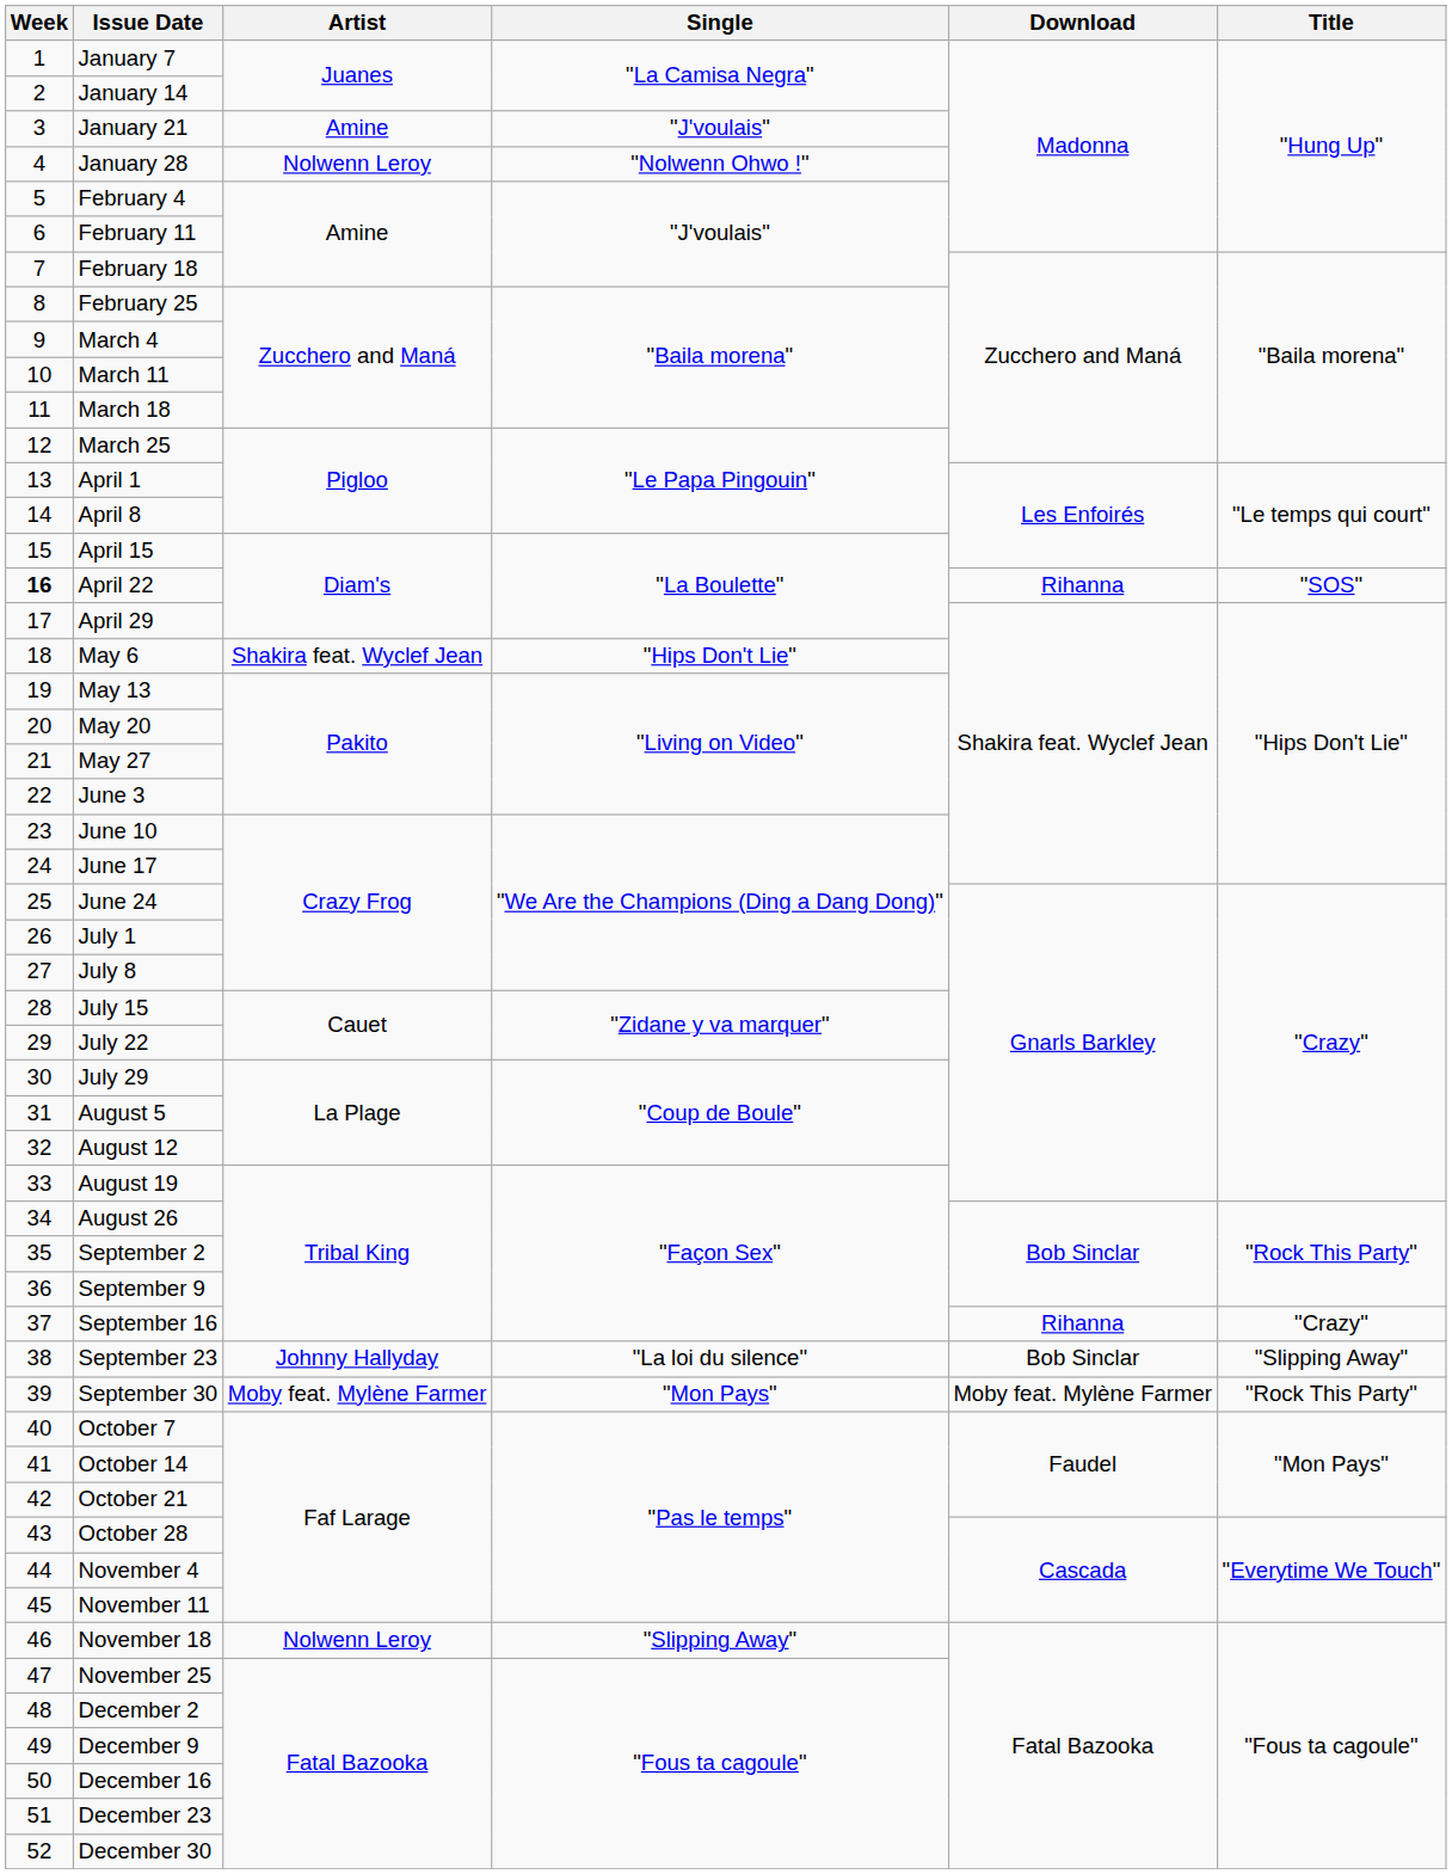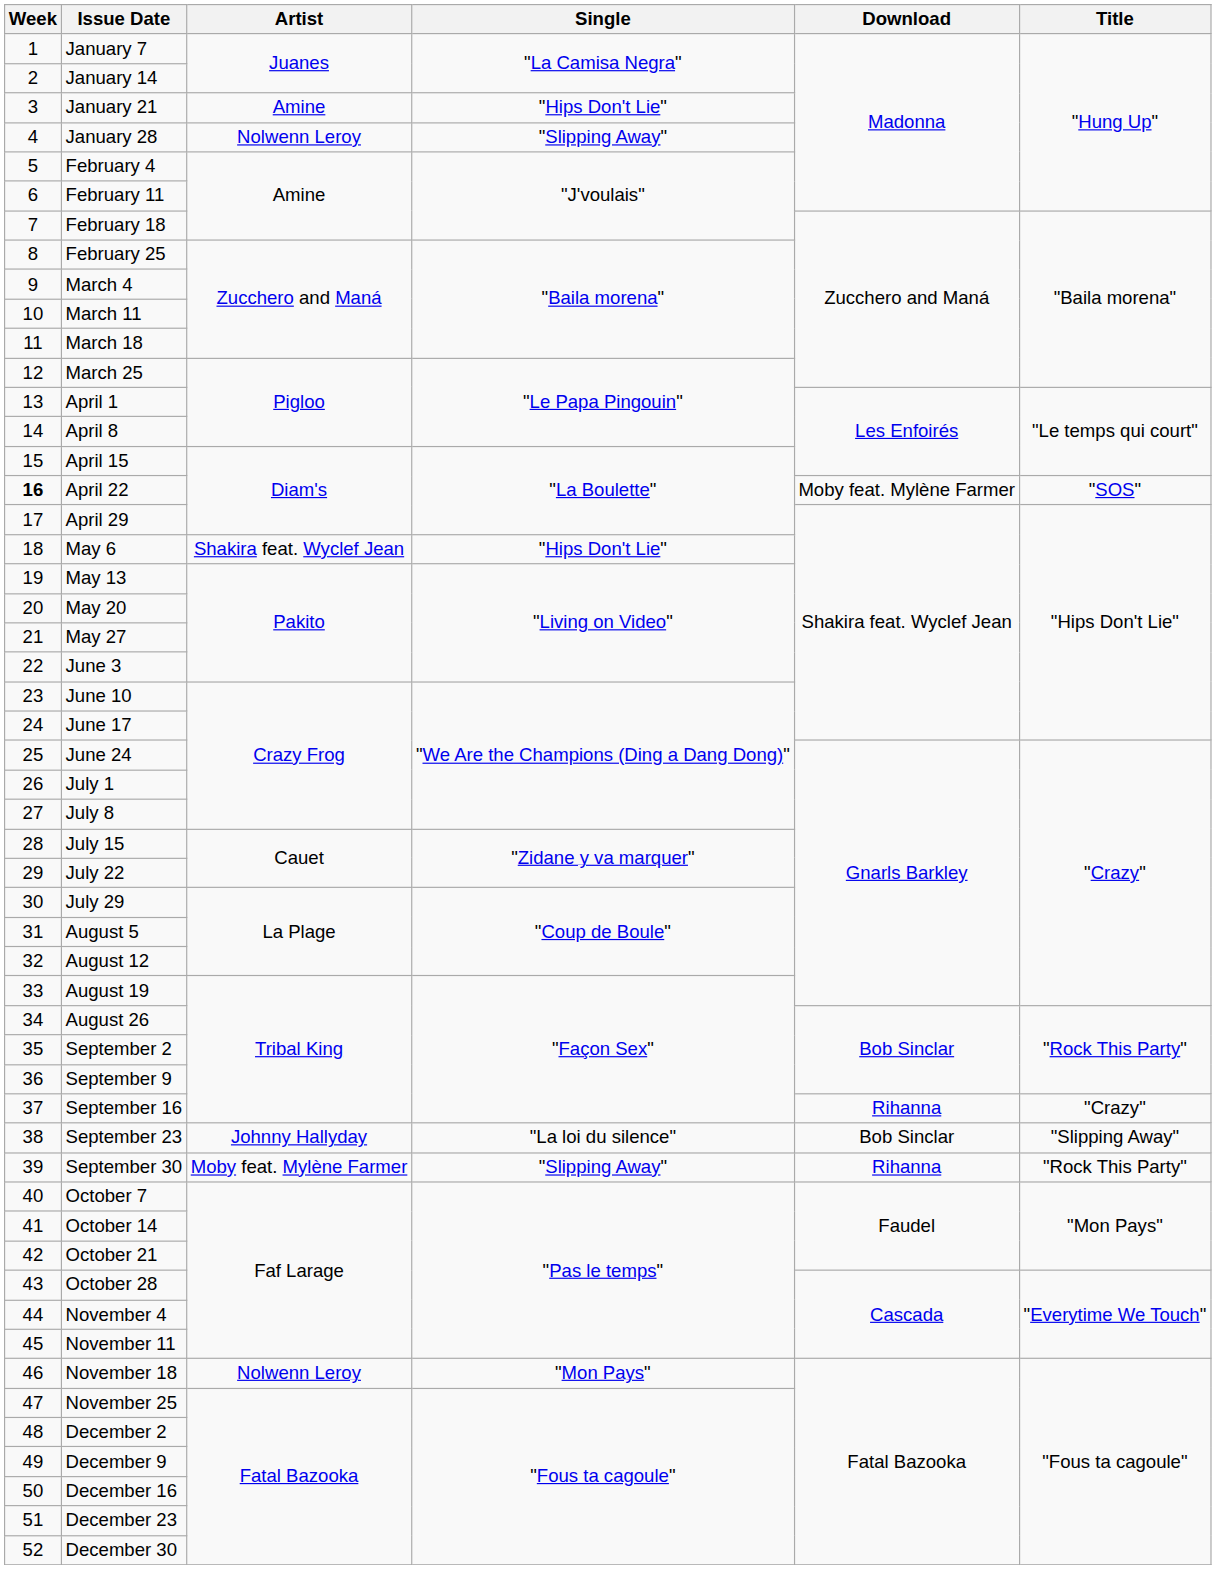 <table class="wikitable">
 <tr>
 <th>Week</th>
 <th>Issue Date</th>
 <th>Artist</th>
 <th>Single</th>
 <th>Download</th>
 <th>Title</th>
 </tr>
 <tr>
 <td style="text-align: center;">1</td>
 <td>January 7</td>
 <td rowspan="2" style="text-align: center;"><a href='#'>Juanes</a></td>
 <td rowspan="2" style="text-align: center;">"<a href='#'>La Camisa Negra</a>"</td>
 <td rowspan="6" style="text-align: center;"><a href='#'>Madonna</a></td>
 <td rowspan="6" style="text-align: center;">"<a href='#'>Hung Up</a>"</td>
 </tr>
 <tr>
 <td style="text-align: center;">2</td>
 <td>January 14</td>
 </tr>
 <tr>
 <td style="text-align: center;">3</td>
 <td>January 21</td>
 <td style="text-align: center;"><a href='#'>Amine</a></td>
-<td style="text-align: center;">"<a href='#'>J'voulais</a>"</td>
+<td style="text-align: center;">"<a href='#'>Hips Don't Lie</a>"</td>
 </tr>
 <tr>
 <td style="text-align: center;">4</td>
 <td>January 28</td>
 <td style="text-align: center;"><a href='#'>Nolwenn Leroy</a></td>
-<td style="text-align: center;">"<a href='#'>Nolwenn Ohwo !</a>"</td>
+<td style="text-align: center;">"<a href='#'>Slipping Away</a>"</td>
 </tr>
 <tr>
 <td style="text-align: center;">5</td>
 <td>February 4</td>
 <td rowspan="3" style="text-align: center;">Amine</td>
 <td rowspan="3" style="text-align: center;">"J'voulais"</td>
 </tr>
 <tr>
 <td style="text-align: center;">6</td>
 <td>February 11</td>
 </tr>
 <tr>
 <td style="text-align: center;">7</td>
 <td>February 18</td>
 <td rowspan="6" style="text-align: center;">Zucchero and Maná</td>
 <td rowspan="6" style="text-align: center;">"Baila morena"</td>
 </tr>
 <tr>
 <td style="text-align: center;">8</td>
 <td>February 25</td>
 <td rowspan="4" style="text-align: center;"><a href='#'>Zucchero</a> and <a href='#'>Maná</a></td>
 <td rowspan="4" style="text-align: center;">"<a href='#'>Baila morena</a>"</td>
 </tr>
 <tr>
 <td style="text-align: center;">9</td>
 <td>March 4</td>
 </tr>
 <tr>
 <td style="text-align: center;">10</td>
 <td>March 11</td>
 </tr>
 <tr>
 <td style="text-align: center;">11</td>
 <td>March 18</td>
 </tr>
 <tr>
 <td style="text-align: center;">12</td>
 <td>March 25</td>
 <td rowspan="3" style="text-align: center;"><a href='#'>Pigloo</a></td>
 <td rowspan="3" style="text-align: center;">"<a href='#'>Le Papa Pingouin</a>"</td>
 </tr>
 <tr>
 <td style="text-align: center;">13</td>
 <td>April 1</td>
 <td rowspan="3" style="text-align: center;"><a href='#'>Les Enfoirés</a></td>
 <td rowspan="3" style="text-align: center;">"Le temps qui court"</td>
 </tr>
 <tr>
 <td style="text-align: center;">14</td>
 <td>April 8</td>
 </tr>
 <tr>
 <td style="text-align: center;">15</td>
 <td>April 15</td>
 <td rowspan="3" style="text-align: center;"><a href='#'>Diam's</a></td>
 <td rowspan="3" style="text-align: center;">"<a href='#'>La Boulette</a>"</td>
 </tr>
 <tr>
 <td style="text-align: center;"><strong>16</strong></td>
 <td>April 22</td>
-<td style="text-align: center;"><a href='#'>Rihanna</a></td>
+<td style="text-align: center;">Moby feat. Mylène Farmer</td>
 <td style="text-align: center;">"<a href='#'>SOS</a>"</td>
 </tr>
 <tr>
 <td style="text-align: center;">17</td>
 <td>April 29</td>
 <td rowspan="8" style="text-align: center;">Shakira feat. Wyclef Jean</td>
 <td rowspan="8" style="text-align: center;">"Hips Don't Lie"</td>
 </tr>
 <tr>
 <td style="text-align: center;">18</td>
 <td>May 6</td>
 <td style="text-align: center;"><a href='#'>Shakira</a> feat. <a href='#'>Wyclef Jean</a></td>
 <td style="text-align: center;">"<a href='#'>Hips Don't Lie</a>"</td>
 </tr>
 <tr>
 <td style="text-align: center;">19</td>
 <td>May 13</td>
 <td rowspan="4" style="text-align: center;"><a href='#'>Pakito</a></td>
 <td rowspan="4" style="text-align: center;">"<a href='#'>Living on Video</a>"</td>
 </tr>
 <tr>
 <td style="text-align: center;">20</td>
 <td>May 20</td>
 </tr>
 <tr>
 <td style="text-align: center;">21</td>
 <td>May 27</td>
 </tr>
 <tr>
 <td style="text-align: center;">22</td>
 <td>June 3</td>
 </tr>
 <tr>
 <td style="text-align: center;">23</td>
 <td>June 10</td>
 <td rowspan="5" style="text-align: center;"><a href='#'>Crazy Frog</a></td>
 <td rowspan="5" style="text-align: center;">"<a href='#'>We Are the Champions (Ding a Dang Dong)</a>"</td>
 </tr>
 <tr>
 <td style="text-align: center;">24</td>
 <td>June 17</td>
 </tr>
 <tr>
 <td style="text-align: center;">25</td>
 <td>June 24</td>
 <td rowspan="9" style="text-align: center;"><a href='#'>Gnarls Barkley</a></td>
 <td rowspan="9" style="text-align: center;">"<a href='#'>Crazy</a>"</td>
 </tr>
 <tr>
 <td style="text-align: center;">26</td>
 <td>July 1</td>
 </tr>
 <tr>
 <td style="text-align: center;">27</td>
 <td>July 8</td>
 </tr>
 <tr>
 <td style="text-align: center;">28</td>
 <td>July 15</td>
 <td rowspan="2" style="text-align: center;">Cauet</td>
 <td rowspan="2" style="text-align: center;">"<a href='#'>Zidane y va marquer</a>"</td>
 </tr>
 <tr>
 <td style="text-align: center;">29</td>
 <td>July 22</td>
 </tr>
 <tr>
 <td style="text-align: center;">30</td>
 <td>July 29</td>
 <td rowspan="3" style="text-align: center;">La Plage</td>
 <td rowspan="3" style="text-align: center;">"<a href='#'>Coup de Boule</a>"</td>
 </tr>
 <tr>
 <td style="text-align: center;">31</td>
 <td>August 5</td>
 </tr>
 <tr>
 <td style="text-align: center;">32</td>
 <td>August 12</td>
 </tr>
 <tr>
 <td style="text-align: center;">33</td>
 <td>August 19</td>
 <td rowspan="5" style="text-align: center;"><a href='#'>Tribal King</a></td>
 <td rowspan="5" style="text-align: center;">"<a href='#'>Façon Sex</a>"</td>
 </tr>
 <tr>
 <td style="text-align: center;">34</td>
 <td>August 26</td>
 <td rowspan="3" style="text-align: center;"><a href='#'>Bob Sinclar</a></td>
 <td rowspan="3" style="text-align: center;">"<a href='#'>Rock This Party</a>"</td>
 </tr>
 <tr>
 <td style="text-align: center;">35</td>
 <td>September 2</td>
 </tr>
 <tr>
 <td style="text-align: center;">36</td>
 <td>September 9</td>
 </tr>
 <tr>
 <td style="text-align: center;">37</td>
 <td>September 16</td>
 <td style="text-align: center;"><a href='#'>Rihanna</a></td>
 <td style="text-align: center;">"Crazy"</td>
 </tr>
 <tr>
 <td style="text-align: center;">38</td>
 <td>September 23</td>
 <td style="text-align: center;"><a href='#'>Johnny Hallyday</a></td>
 <td style="text-align: center;">"La loi du silence"</td>
 <td style="text-align: center;">Bob Sinclar</td>
 <td style="text-align: center;">"Slipping Away"</td>
 </tr>
 <tr>
 <td style="text-align: center;">39</td>
 <td>September 30</td>
 <td style="text-align: center;"><a href='#'>Moby</a> feat. <a href='#'>Mylène Farmer</a></td>
-<td style="text-align: center;">"<a href='#'>Mon Pays</a>"</td>
-<td style="text-align: center;">Moby feat. Mylène Farmer</td>
+<td style="text-align: center;">"<a href='#'>Slipping Away</a>"</td>
+<td style="text-align: center;"><a href='#'>Rihanna</a></td>
 <td style="text-align: center;">"Rock This Party"</td>
 </tr>
 <tr>
 <td style="text-align: center;">40</td>
 <td>October 7</td>
 <td rowspan="6" style="text-align: center;">Faf Larage</td>
 <td rowspan="6" style="text-align: center;">"<a href='#'>Pas le temps</a>"</td>
 <td rowspan="3" style="text-align: center;">Faudel</td>
 <td rowspan="3" style="text-align: center;">"Mon Pays"</td>
 </tr>
 <tr>
 <td style="text-align: center;">41</td>
 <td>October 14</td>
 </tr>
 <tr>
 <td style="text-align: center;">42</td>
 <td>October 21</td>
 </tr>
 <tr>
 <td style="text-align: center;">43</td>
 <td>October 28</td>
 <td rowspan="3" style="text-align: center;"><a href='#'>Cascada</a></td>
 <td rowspan="3" style="text-align: center;">"<a href='#'>Everytime We Touch</a>"</td>
 </tr>
 <tr>
 <td style="text-align: center;">44</td>
 <td>November 4</td>
 </tr>
 <tr>
 <td style="text-align: center;">45</td>
 <td>November 11</td>
 </tr>
 <tr>
 <td style="text-align: center;">46</td>
 <td>November 18</td>
 <td style="text-align: center;"><a href='#'>Nolwenn Leroy</a></td>
-<td style="text-align: center;">"<a href='#'>Slipping Away</a>"</td>
+<td style="text-align: center;">"<a href='#'>Mon Pays</a>"</td>
 <td rowspan="7" style="text-align: center;">Fatal Bazooka</td>
 <td rowspan="7" style="text-align: center;">"Fous ta cagoule"</td>
 </tr>
 <tr>
 <td style="text-align: center;">47</td>
 <td>November 25</td>
 <td rowspan="6" style="text-align: center;"><a href='#'>Fatal Bazooka</a></td>
 <td rowspan="6" style="text-align: center;">"<a href='#'>Fous ta cagoule</a>"</td>
 </tr>
 <tr>
 <td style="text-align: center;">48</td>
 <td>December 2</td>
 </tr>
 <tr>
 <td style="text-align: center;">49</td>
 <td>December 9</td>
 </tr>
 <tr>
 <td style="text-align: center;">50</td>
 <td>December 16</td>
 </tr>
 <tr>
 <td style="text-align: center;">51</td>
 <td>December 23</td>
 </tr>
 <tr>
 <td style="text-align: center;">52</td>
 <td>December 30</td>
 </tr>
 </table>
